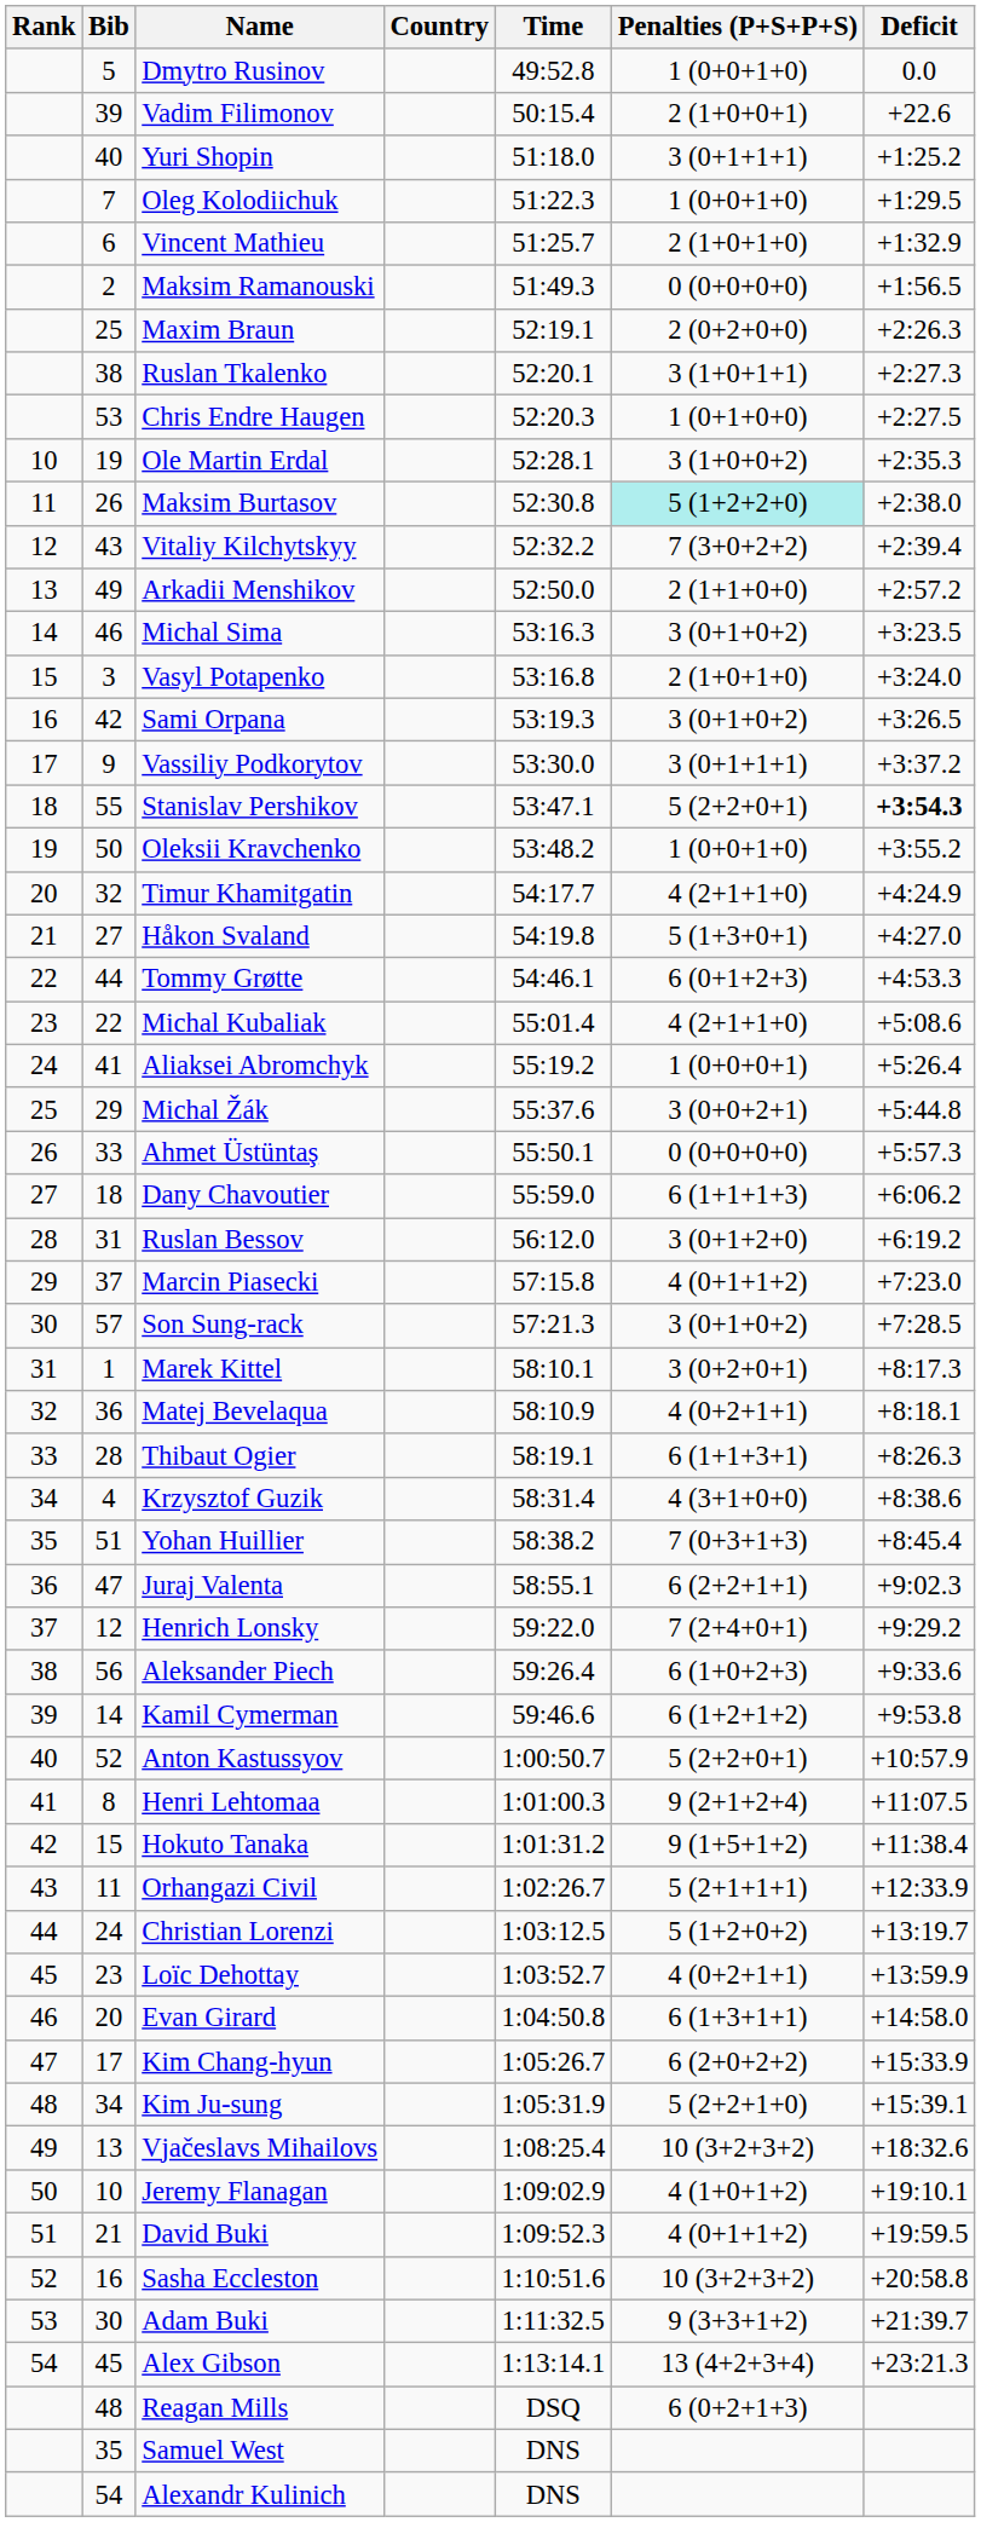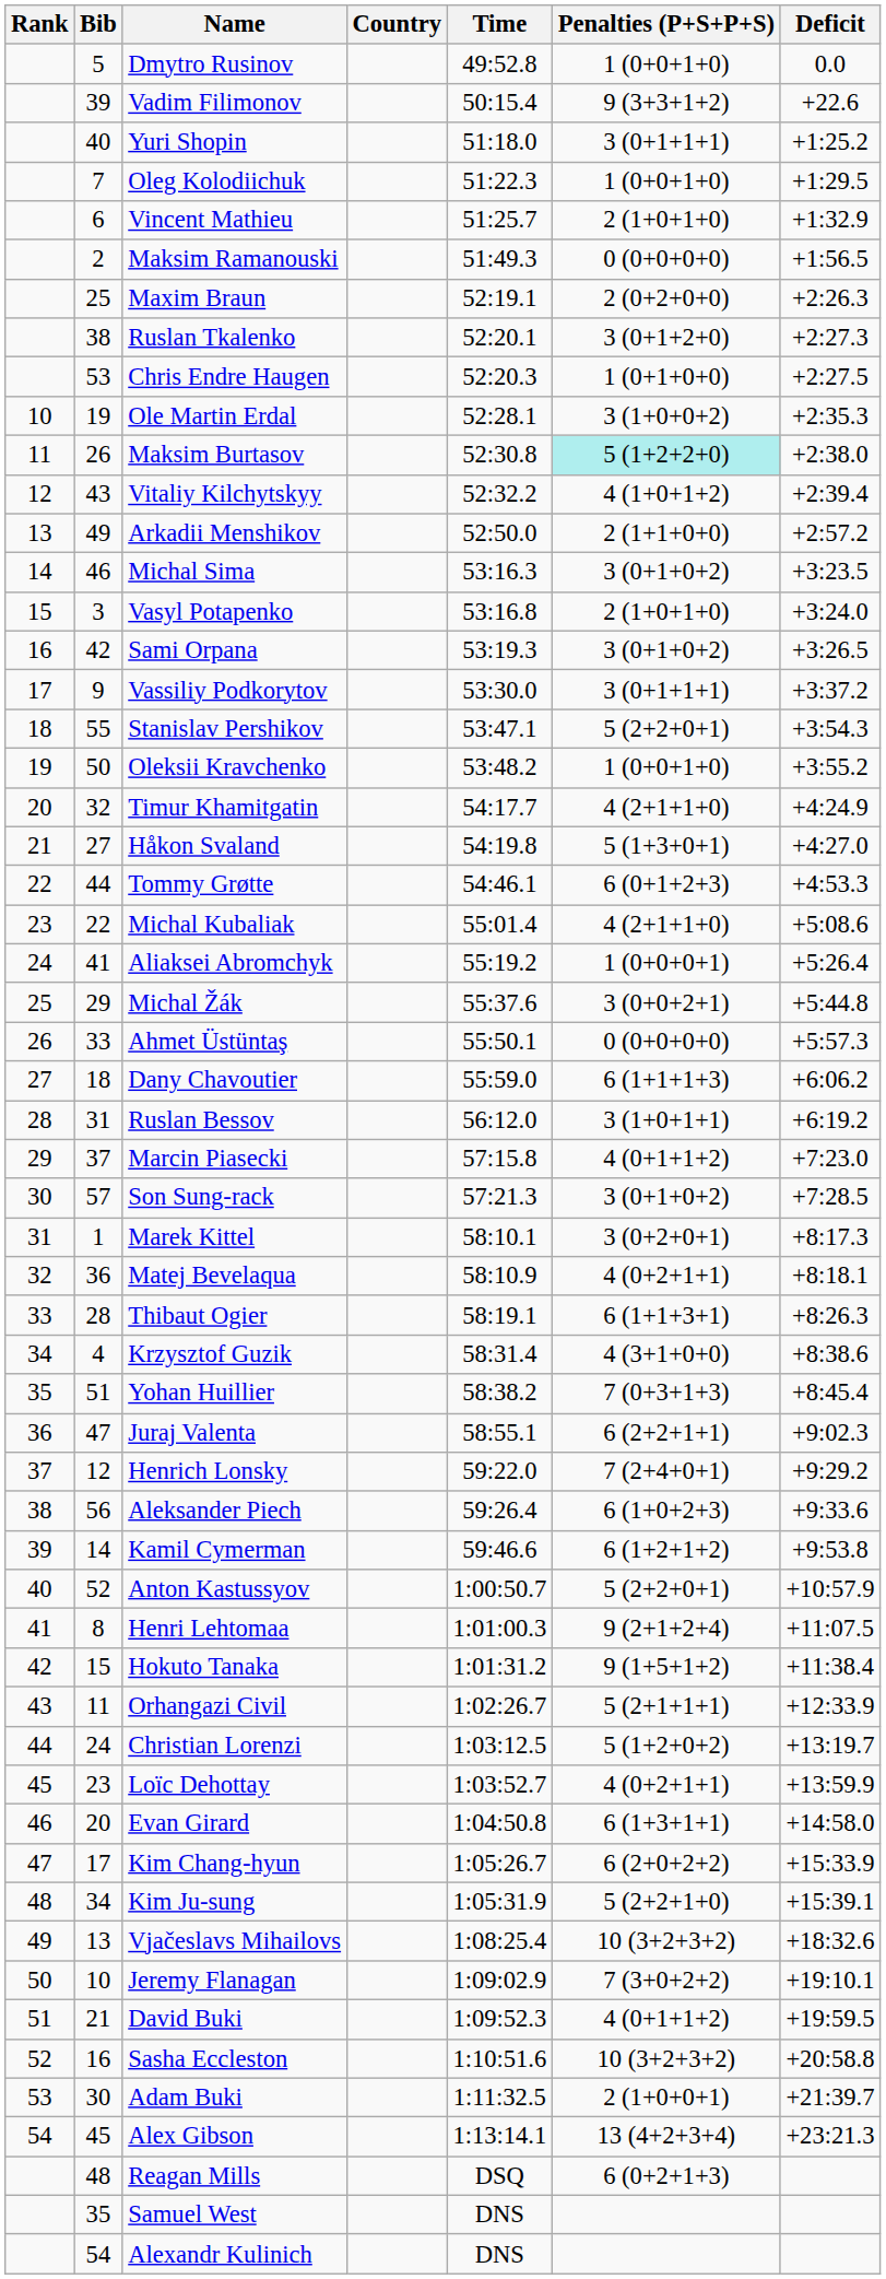 <table class="wikitable sortable" style="text-align:center">
 <tr>
 <th>Rank</th>
 <th>Bib</th>
 <th>Name</th>
 <th>Country</th>
 <th>Time</th>
 <th>Penalties (P+S+P+S)</th>
 <th>Deficit</th>
 </tr>
 <tr>
 <td></td>
 <td>5</td>
 <td align=left><a href='#'>Dmytro Rusinov</a></td>
 <td align=left></td>
 <td>49:52.8</td>
 <td>1 (0+0+1+0)</td>
 <td>0.0</td>
 </tr>
 <tr>
 <td></td>
 <td>39</td>
 <td align=left><a href='#'>Vadim Filimonov</a></td>
 <td align=left></td>
 <td>50:15.4</td>
-<td>2 (1+0+0+1)</td>
+<td>9 (3+3+1+2)</td>
 <td>+22.6</td>
 </tr>
 <tr>
 <td></td>
 <td>40</td>
 <td align=left><a href='#'>Yuri Shopin</a></td>
 <td align=left></td>
 <td>51:18.0</td>
 <td>3 (0+1+1+1)</td>
 <td>+1:25.2</td>
 </tr>
 <tr>
 <td></td>
 <td>7</td>
 <td align=left><a href='#'>Oleg Kolodiichuk</a></td>
 <td align=left></td>
 <td>51:22.3</td>
 <td>1 (0+0+1+0)</td>
 <td>+1:29.5</td>
 </tr>
 <tr>
 <td></td>
 <td>6</td>
 <td align=left><a href='#'>Vincent Mathieu</a></td>
 <td align=left></td>
 <td>51:25.7</td>
 <td>2 (1+0+1+0)</td>
 <td>+1:32.9</td>
 </tr>
 <tr>
 <td></td>
 <td>2</td>
 <td align=left><a href='#'>Maksim Ramanouski</a></td>
 <td align=left></td>
 <td>51:49.3</td>
 <td>0 (0+0+0+0)</td>
 <td>+1:56.5</td>
 </tr>
 <tr>
 <td></td>
 <td>25</td>
 <td align=left><a href='#'>Maxim Braun</a></td>
 <td align=left></td>
 <td>52:19.1</td>
 <td>2 (0+2+0+0)</td>
 <td>+2:26.3</td>
 </tr>
 <tr>
 <td></td>
 <td>38</td>
 <td align=left><a href='#'>Ruslan Tkalenko</a></td>
 <td align=left></td>
 <td>52:20.1</td>
-<td>3 (1+0+1+1)</td>
+<td>3 (0+1+2+0)</td>
 <td>+2:27.3</td>
 </tr>
 <tr>
 <td></td>
 <td>53</td>
 <td align=left><a href='#'>Chris Endre Haugen</a></td>
 <td align=left></td>
 <td>52:20.3</td>
 <td>1 (0+1+0+0)</td>
 <td>+2:27.5</td>
 </tr>
 <tr>
 <td>10</td>
 <td>19</td>
 <td align=left><a href='#'>Ole Martin Erdal</a></td>
 <td align=left></td>
 <td>52:28.1</td>
 <td>3 (1+0+0+2)</td>
 <td>+2:35.3</td>
 </tr>
 <tr>
 <td>11</td>
 <td>26</td>
 <td align=left><a href='#'>Maksim Burtasov</a></td>
 <td align=left></td>
 <td>52:30.8</td>
 <td style="background: paleturquoise;">5 (1+2+2+0)</td>
 <td>+2:38.0</td>
 </tr>
 <tr>
 <td>12</td>
 <td>43</td>
 <td align=left><a href='#'>Vitaliy Kilchytskyy</a></td>
 <td align=left></td>
 <td>52:32.2</td>
-<td>7 (3+0+2+2)</td>
+<td>4 (1+0+1+2)</td>
 <td>+2:39.4</td>
 </tr>
 <tr>
 <td>13</td>
 <td>49</td>
 <td align=left><a href='#'>Arkadii Menshikov</a></td>
 <td align=left></td>
 <td>52:50.0</td>
 <td>2 (1+1+0+0)</td>
 <td>+2:57.2</td>
 </tr>
 <tr>
 <td>14</td>
 <td>46</td>
 <td align=left><a href='#'>Michal Sima</a></td>
 <td align=left></td>
 <td>53:16.3</td>
 <td>3 (0+1+0+2)</td>
 <td>+3:23.5</td>
 </tr>
 <tr>
 <td>15</td>
 <td>3</td>
 <td align=left><a href='#'>Vasyl Potapenko</a></td>
 <td align=left></td>
 <td>53:16.8</td>
 <td>2 (1+0+1+0)</td>
 <td>+3:24.0</td>
 </tr>
 <tr>
 <td>16</td>
 <td>42</td>
 <td align=left><a href='#'>Sami Orpana</a></td>
 <td align=left></td>
 <td>53:19.3</td>
 <td>3 (0+1+0+2)</td>
 <td>+3:26.5</td>
 </tr>
 <tr>
 <td>17</td>
 <td>9</td>
 <td align=left><a href='#'>Vassiliy Podkorytov</a></td>
 <td align=left></td>
 <td>53:30.0</td>
 <td>3 (0+1+1+1)</td>
 <td>+3:37.2</td>
 </tr>
 <tr>
 <td>18</td>
 <td>55</td>
 <td align=left><a href='#'>Stanislav Pershikov</a></td>
 <td align=left></td>
 <td>53:47.1</td>
 <td>5 (2+2+0+1)</td>
-<td><strong>+3:54.3</strong></td>
+<td>+3:54.3</td>
 </tr>
 <tr>
 <td>19</td>
 <td>50</td>
 <td align=left><a href='#'>Oleksii Kravchenko</a></td>
 <td align=left></td>
 <td>53:48.2</td>
 <td>1 (0+0+1+0)</td>
 <td>+3:55.2</td>
 </tr>
 <tr>
 <td>20</td>
 <td>32</td>
 <td align=left><a href='#'>Timur Khamitgatin</a></td>
 <td align=left></td>
 <td>54:17.7</td>
 <td>4 (2+1+1+0)</td>
 <td>+4:24.9</td>
 </tr>
 <tr>
 <td>21</td>
 <td>27</td>
 <td align=left><a href='#'>Håkon Svaland</a></td>
 <td align=left></td>
 <td>54:19.8</td>
 <td>5 (1+3+0+1)</td>
 <td>+4:27.0</td>
 </tr>
 <tr>
 <td>22</td>
 <td>44</td>
 <td align=left><a href='#'>Tommy Grøtte</a></td>
 <td align=left></td>
 <td>54:46.1</td>
 <td>6 (0+1+2+3)</td>
 <td>+4:53.3</td>
 </tr>
 <tr>
 <td>23</td>
 <td>22</td>
 <td align=left><a href='#'>Michal Kubaliak</a></td>
 <td align=left></td>
 <td>55:01.4</td>
 <td>4 (2+1+1+0)</td>
 <td>+5:08.6</td>
 </tr>
 <tr>
 <td>24</td>
 <td>41</td>
 <td align=left><a href='#'>Aliaksei Abromchyk</a></td>
 <td align=left></td>
 <td>55:19.2</td>
 <td>1 (0+0+0+1)</td>
 <td>+5:26.4</td>
 </tr>
 <tr>
 <td>25</td>
 <td>29</td>
 <td align=left><a href='#'>Michal Žák</a></td>
 <td align=left></td>
 <td>55:37.6</td>
 <td>3 (0+0+2+1)</td>
 <td>+5:44.8</td>
 </tr>
 <tr>
 <td>26</td>
 <td>33</td>
 <td align=left><a href='#'>Ahmet Üstüntaş</a></td>
 <td align=left></td>
 <td>55:50.1</td>
 <td>0 (0+0+0+0)</td>
 <td>+5:57.3</td>
 </tr>
 <tr>
 <td>27</td>
 <td>18</td>
 <td align=left><a href='#'>Dany Chavoutier</a></td>
 <td align=left></td>
 <td>55:59.0</td>
 <td>6 (1+1+1+3)</td>
 <td>+6:06.2</td>
 </tr>
 <tr>
 <td>28</td>
 <td>31</td>
 <td align=left><a href='#'>Ruslan Bessov</a></td>
 <td align=left></td>
 <td>56:12.0</td>
-<td>3 (0+1+2+0)</td>
+<td>3 (1+0+1+1)</td>
 <td>+6:19.2</td>
 </tr>
 <tr>
 <td>29</td>
 <td>37</td>
 <td align=left><a href='#'>Marcin Piasecki</a></td>
 <td align=left></td>
 <td>57:15.8</td>
 <td>4 (0+1+1+2)</td>
 <td>+7:23.0</td>
 </tr>
 <tr>
 <td>30</td>
 <td>57</td>
 <td align=left><a href='#'>Son Sung-rack</a></td>
 <td align=left></td>
 <td>57:21.3</td>
 <td>3 (0+1+0+2)</td>
 <td>+7:28.5</td>
 </tr>
 <tr>
 <td>31</td>
 <td>1</td>
 <td align=left><a href='#'>Marek Kittel</a></td>
 <td align=left></td>
 <td>58:10.1</td>
 <td>3 (0+2+0+1)</td>
 <td>+8:17.3</td>
 </tr>
 <tr>
 <td>32</td>
 <td>36</td>
 <td align=left><a href='#'>Matej Bevelaqua</a></td>
 <td align=left></td>
 <td>58:10.9</td>
 <td>4 (0+2+1+1)</td>
 <td>+8:18.1</td>
 </tr>
 <tr>
 <td>33</td>
 <td>28</td>
 <td align=left><a href='#'>Thibaut Ogier</a></td>
 <td align=left></td>
 <td>58:19.1</td>
 <td>6 (1+1+3+1)</td>
 <td>+8:26.3</td>
 </tr>
 <tr>
 <td>34</td>
 <td>4</td>
 <td align=left><a href='#'>Krzysztof Guzik</a></td>
 <td align=left></td>
 <td>58:31.4</td>
 <td>4 (3+1+0+0)</td>
 <td>+8:38.6</td>
 </tr>
 <tr>
 <td>35</td>
 <td>51</td>
 <td align=left><a href='#'>Yohan Huillier</a></td>
 <td align=left></td>
 <td>58:38.2</td>
 <td>7 (0+3+1+3)</td>
 <td>+8:45.4</td>
 </tr>
 <tr>
 <td>36</td>
 <td>47</td>
 <td align=left><a href='#'>Juraj Valenta</a></td>
 <td align=left></td>
 <td>58:55.1</td>
 <td>6 (2+2+1+1)</td>
 <td>+9:02.3</td>
 </tr>
 <tr>
 <td>37</td>
 <td>12</td>
 <td align=left><a href='#'>Henrich Lonsky</a></td>
 <td align=left></td>
 <td>59:22.0</td>
 <td>7 (2+4+0+1)</td>
 <td>+9:29.2</td>
 </tr>
 <tr>
 <td>38</td>
 <td>56</td>
 <td align=left><a href='#'>Aleksander Piech</a></td>
 <td align=left></td>
 <td>59:26.4</td>
 <td>6 (1+0+2+3)</td>
 <td>+9:33.6</td>
 </tr>
 <tr>
 <td>39</td>
 <td>14</td>
 <td align=left><a href='#'>Kamil Cymerman</a></td>
 <td align=left></td>
 <td>59:46.6</td>
 <td>6 (1+2+1+2)</td>
 <td>+9:53.8</td>
 </tr>
 <tr>
 <td>40</td>
 <td>52</td>
 <td align=left><a href='#'>Anton Kastussyov</a></td>
 <td align=left></td>
 <td>1:00:50.7</td>
 <td>5 (2+2+0+1)</td>
 <td>+10:57.9</td>
 </tr>
 <tr>
 <td>41</td>
 <td>8</td>
 <td align=left><a href='#'>Henri Lehtomaa</a></td>
 <td align=left></td>
 <td>1:01:00.3</td>
 <td>9 (2+1+2+4)</td>
 <td>+11:07.5</td>
 </tr>
 <tr>
 <td>42</td>
 <td>15</td>
 <td align=left><a href='#'>Hokuto Tanaka</a></td>
 <td align=left></td>
 <td>1:01:31.2</td>
 <td>9 (1+5+1+2)</td>
 <td>+11:38.4</td>
 </tr>
 <tr>
 <td>43</td>
 <td>11</td>
 <td align=left><a href='#'>Orhangazi Civil</a></td>
 <td align=left></td>
 <td>1:02:26.7</td>
 <td>5 (2+1+1+1)</td>
 <td>+12:33.9</td>
 </tr>
 <tr>
 <td>44</td>
 <td>24</td>
 <td align=left><a href='#'>Christian Lorenzi</a></td>
 <td align=left></td>
 <td>1:03:12.5</td>
 <td>5 (1+2+0+2)</td>
 <td>+13:19.7</td>
 </tr>
 <tr>
 <td>45</td>
 <td>23</td>
 <td align=left><a href='#'>Loïc Dehottay</a></td>
 <td align=left></td>
 <td>1:03:52.7</td>
 <td>4 (0+2+1+1)</td>
 <td>+13:59.9</td>
 </tr>
 <tr>
 <td>46</td>
 <td>20</td>
 <td align=left><a href='#'>Evan Girard</a></td>
 <td align=left></td>
 <td>1:04:50.8</td>
 <td>6 (1+3+1+1)</td>
 <td>+14:58.0</td>
 </tr>
 <tr>
 <td>47</td>
 <td>17</td>
 <td align=left><a href='#'>Kim Chang-hyun</a></td>
 <td align=left></td>
 <td>1:05:26.7</td>
 <td>6 (2+0+2+2)</td>
 <td>+15:33.9</td>
 </tr>
 <tr>
 <td>48</td>
 <td>34</td>
 <td align=left><a href='#'>Kim Ju-sung</a></td>
 <td align=left></td>
 <td>1:05:31.9</td>
 <td>5 (2+2+1+0)</td>
 <td>+15:39.1</td>
 </tr>
 <tr>
 <td>49</td>
 <td>13</td>
 <td align=left><a href='#'>Vjačeslavs Mihailovs</a></td>
 <td align=left></td>
 <td>1:08:25.4</td>
 <td>10 (3+2+3+2)</td>
 <td>+18:32.6</td>
 </tr>
 <tr>
 <td>50</td>
 <td>10</td>
 <td align=left><a href='#'>Jeremy Flanagan</a></td>
 <td align=left></td>
 <td>1:09:02.9</td>
-<td>4 (1+0+1+2)</td>
+<td>7 (3+0+2+2)</td>
 <td>+19:10.1</td>
 </tr>
 <tr>
 <td>51</td>
 <td>21</td>
 <td align=left><a href='#'>David Buki</a></td>
 <td align=left></td>
 <td>1:09:52.3</td>
 <td>4 (0+1+1+2)</td>
 <td>+19:59.5</td>
 </tr>
 <tr>
 <td>52</td>
 <td>16</td>
 <td align=left><a href='#'>Sasha Eccleston</a></td>
 <td align=left></td>
 <td>1:10:51.6</td>
 <td>10 (3+2+3+2)</td>
 <td>+20:58.8</td>
 </tr>
 <tr>
 <td>53</td>
 <td>30</td>
 <td align=left><a href='#'>Adam Buki</a></td>
 <td align=left></td>
 <td>1:11:32.5</td>
-<td>9 (3+3+1+2)</td>
+<td>2 (1+0+0+1)</td>
 <td>+21:39.7</td>
 </tr>
 <tr>
 <td>54</td>
 <td>45</td>
 <td align=left><a href='#'>Alex Gibson</a></td>
 <td align=left></td>
 <td>1:13:14.1</td>
 <td>13 (4+2+3+4)</td>
 <td>+23:21.3</td>
 </tr>
 <tr>
 <td></td>
 <td>48</td>
 <td align=left><a href='#'>Reagan Mills</a></td>
 <td align=left></td>
 <td>DSQ</td>
 <td>6 (0+2+1+3)</td>
 <td></td>
 </tr>
 <tr>
 <td></td>
 <td>35</td>
 <td align=left><a href='#'>Samuel West</a></td>
 <td align=left></td>
 <td>DNS</td>
 <td></td>
 <td></td>
 </tr>
 <tr>
 <td></td>
 <td>54</td>
 <td align=left><a href='#'>Alexandr Kulinich</a></td>
 <td align=left></td>
 <td>DNS</td>
 <td></td>
 <td></td>
 </tr>
 </table>
